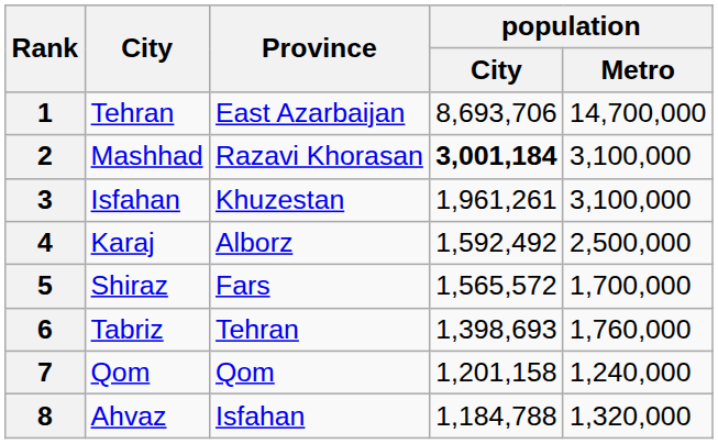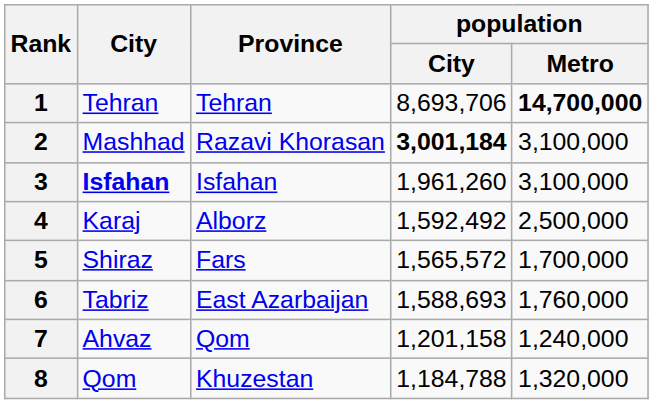 <table class="wikitable">
 <tr>
 <th scope="col" rowspan="2">Rank</th>
 <th scope="col" rowspan="2">City</th>
 <th scope="col" rowspan="2">Province</th>
 <th scope="col" colspan="2">population</th>
 </tr>
 <tr>
 <th scope="col">City</th>
 <th scope="col">Metro</th>
 </tr>
 <tr>
 <th>1</th>
 <td><a href='#'>Tehran</a></td>
-<td><a href='#'>East Azarbaijan</a></td>
+<td><a href='#'>Tehran</a></td>
 <td>8,693,706</td>
-<td>14,700,000</td>
+<td><strong>14,700,000</strong></td>
 </tr>
 <tr>
 <th>2</th>
 <td><a href='#'>Mashhad</a></td>
 <td><a href='#'>Razavi Khorasan</a></td>
 <td><strong>3,001,184</strong></td>
 <td>3,100,000</td>
 </tr>
 <tr>
 <th>3</th>
+<td><strong><a href='#'>Isfahan</a></strong></td>
 <td><a href='#'>Isfahan</a></td>
-<td><a href='#'>Khuzestan</a></td>
-<td>1,961,261</td>
+<td>1,961,260</td>
 <td>3,100,000</td>
 </tr>
 <tr>
 <th>4</th>
 <td><a href='#'>Karaj</a></td>
 <td><a href='#'>Alborz</a></td>
 <td>1,592,492</td>
 <td>2,500,000</td>
 </tr>
 <tr>
 <th>5</th>
 <td><a href='#'>Shiraz</a></td>
 <td><a href='#'>Fars</a></td>
 <td>1,565,572</td>
 <td>1,700,000</td>
 </tr>
 <tr>
 <th>6</th>
 <td><a href='#'>Tabriz</a></td>
-<td><a href='#'>Tehran</a></td>
-<td>1,398,693</td>
+<td><a href='#'>East Azarbaijan</a></td>
+<td>1,588,693</td>
 <td>1,760,000</td>
 </tr>
 <tr>
 <th>7</th>
-<td><a href='#'>Qom</a></td>
+<td><a href='#'>Ahvaz</a></td>
 <td><a href='#'>Qom</a></td>
 <td>1,201,158</td>
 <td>1,240,000</td>
 </tr>
 <tr>
 <th>8</th>
-<td><a href='#'>Ahvaz</a></td>
-<td><a href='#'>Isfahan</a></td>
+<td><a href='#'>Qom</a></td>
+<td><a href='#'>Khuzestan</a></td>
 <td>1,184,788</td>
 <td>1,320,000</td>
 </tr>
 </table>
